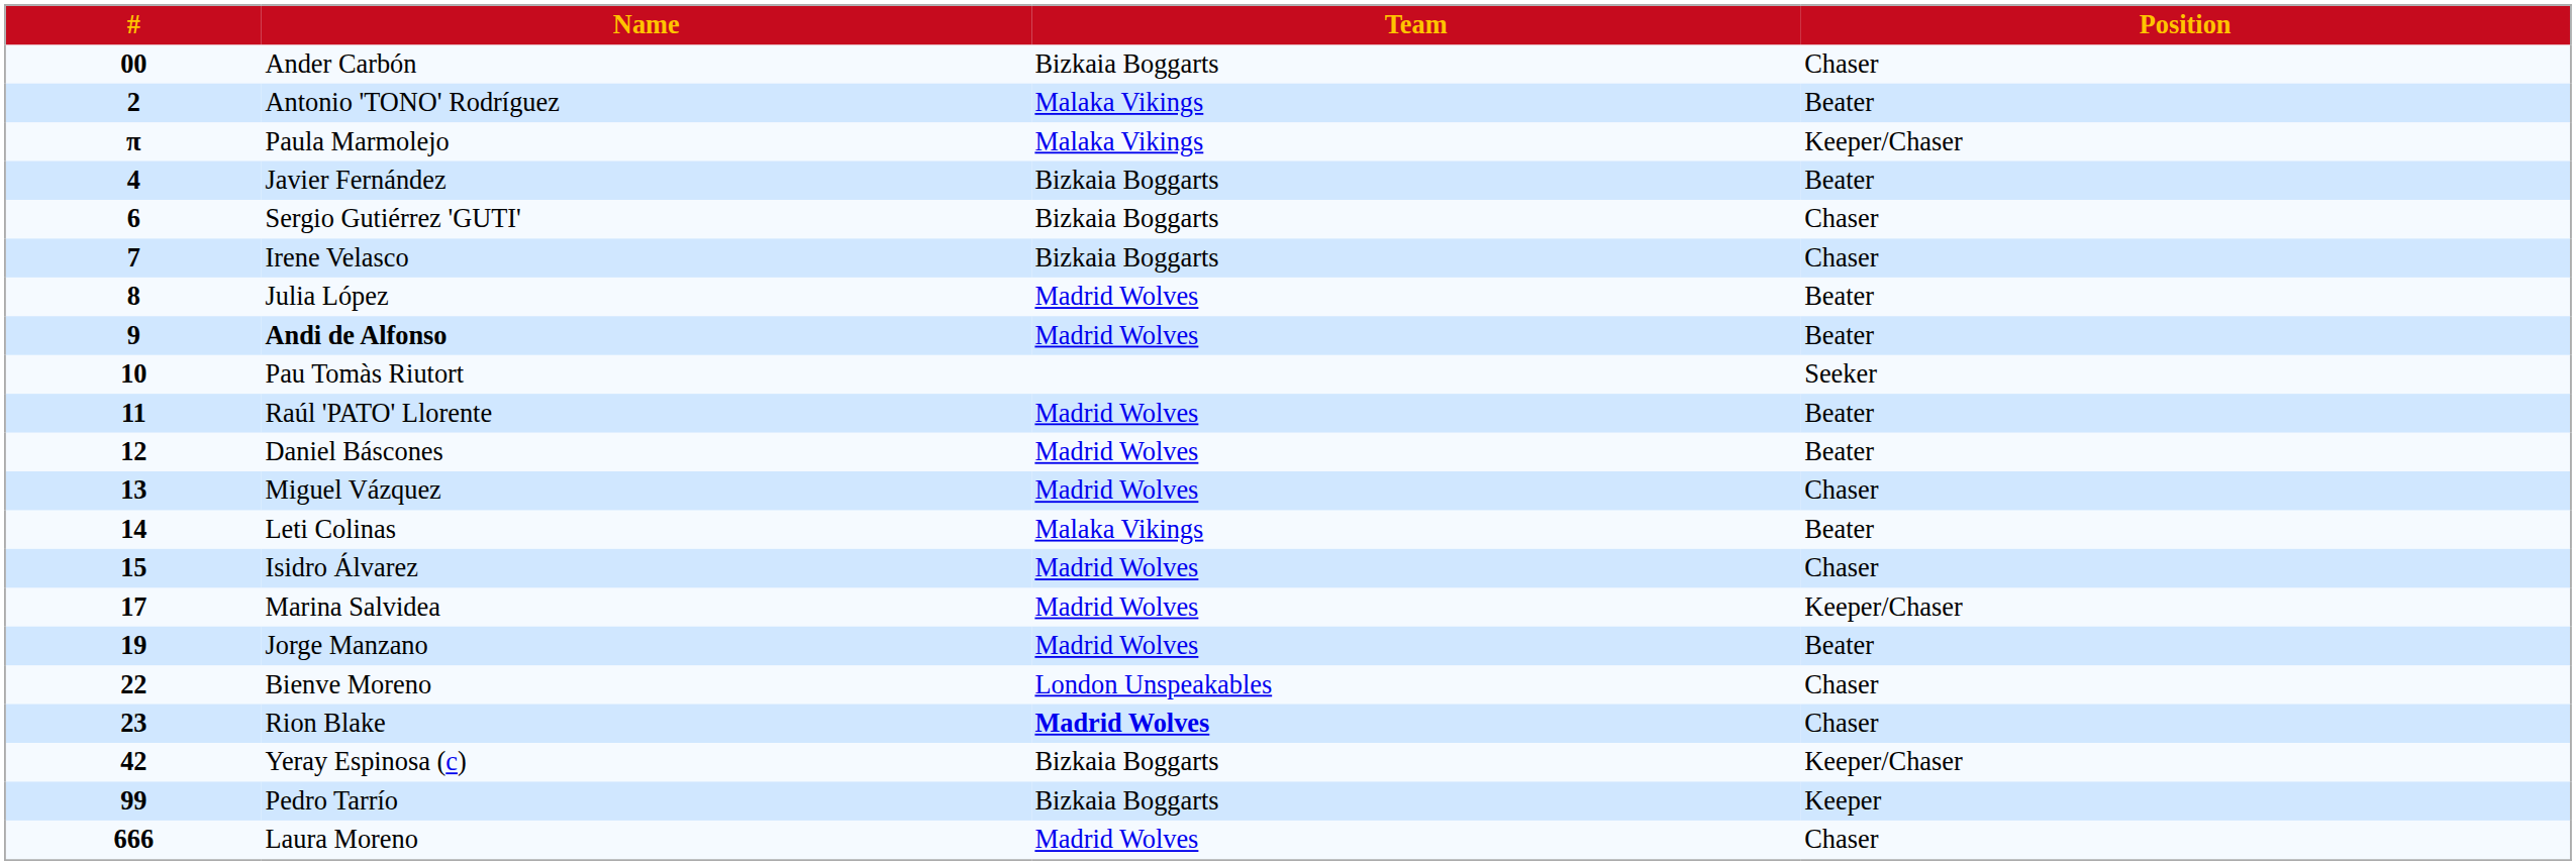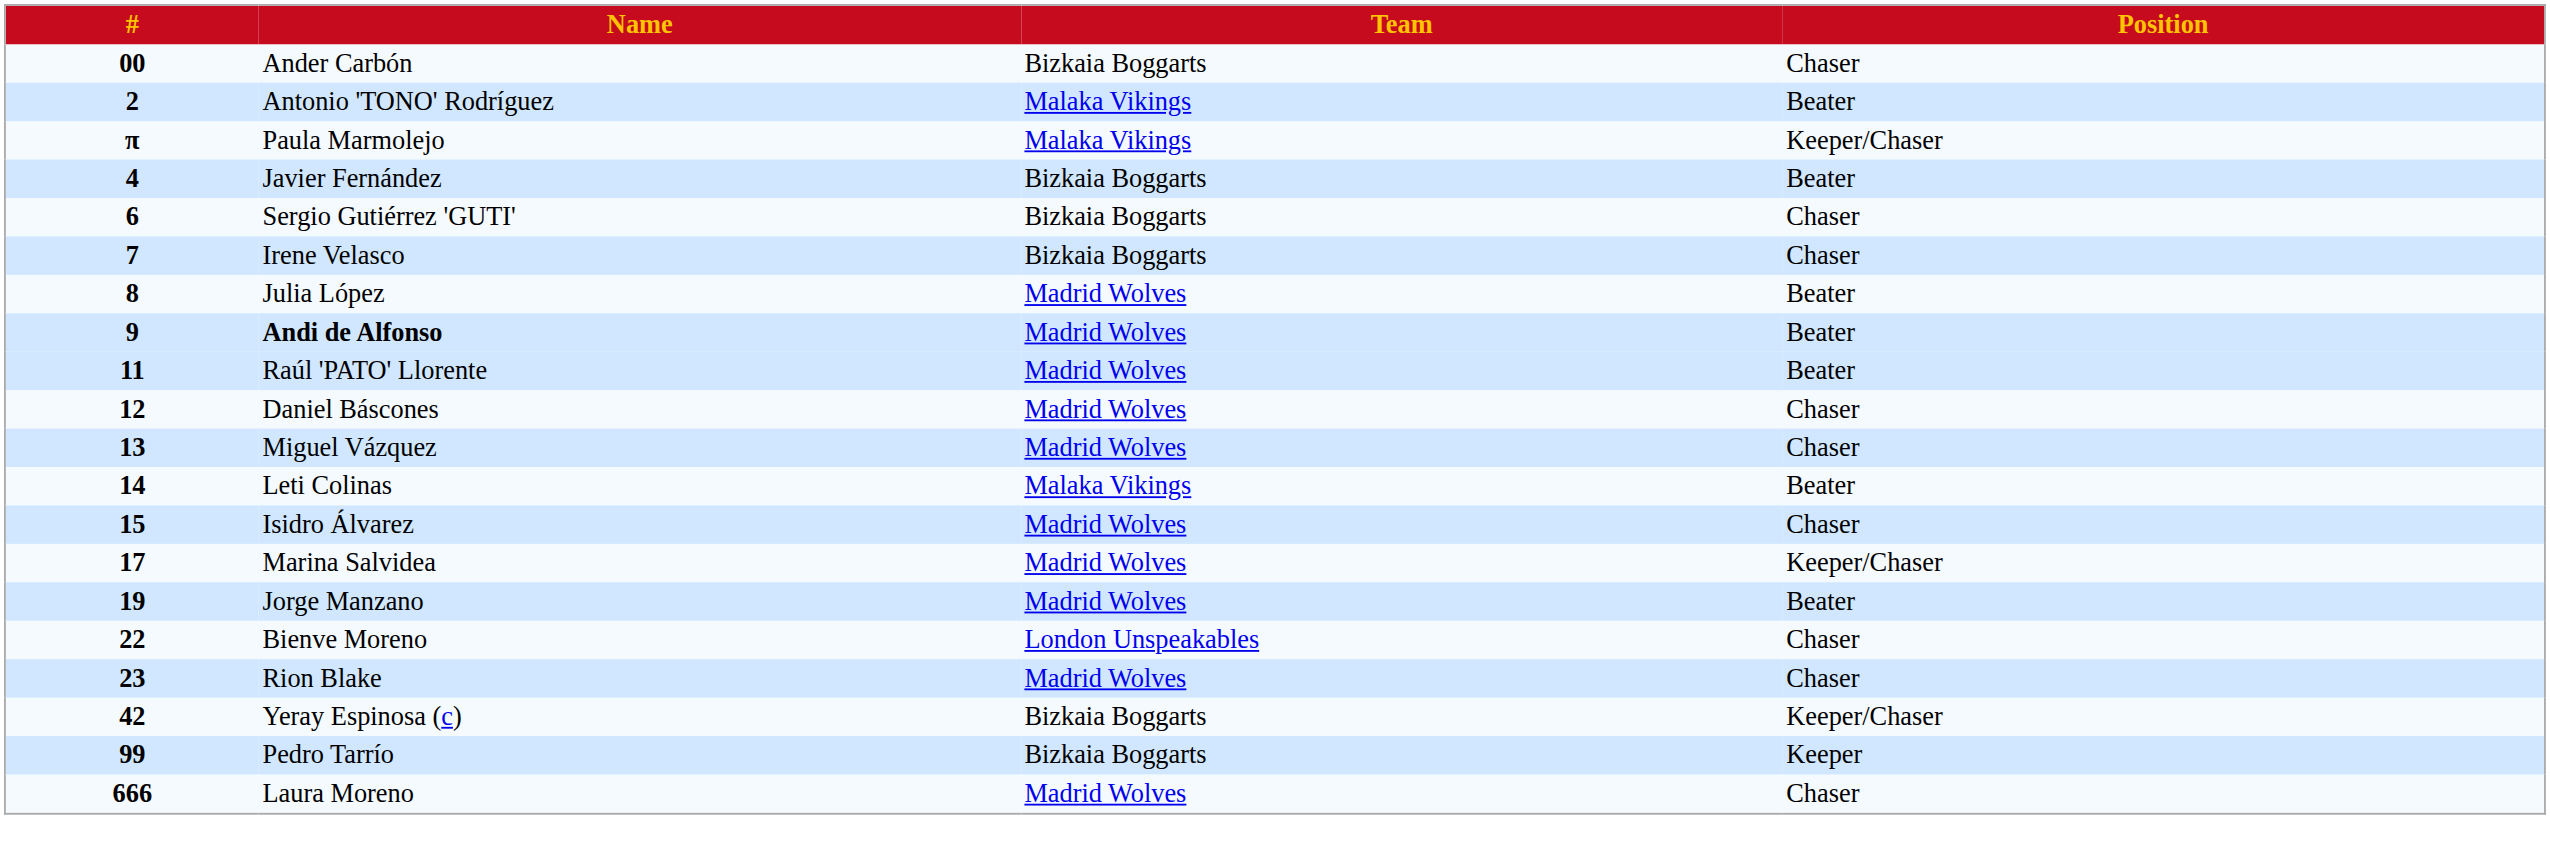 <table align=left cellpadding="2" cellspacing="0" style="background: #f5faff; border: 1px #aaa solid; border-collapse: collapse; font-size: 90%;" width=70%>
 <tr>
 <th bgcolor=#c60b1e style="color:#ffc400;" width=10%>#</th>
 <th bgcolor=#c60b1e style="color:#ffc400;" width=30%>Name</th>
 <th bgcolor=#c60b1e style="color:#ffc400;" width=30%>Team</th>
 <th bgcolor=#c60b1e style="color:#ffc400;" width=30%>Position</th>
 </tr>
 <tr>
 <th>00</th>
 <td> Ander Carbón</td>
 <td> Bizkaia Boggarts</td>
 <td>Chaser</td>
 </tr>
 <tr bgcolor=#D0E7FF>
 <th>2</th>
 <td> Antonio 'TONO' Rodríguez</td>
 <td> <a href='#'>Malaka Vikings</a></td>
 <td>Beater</td>
 </tr>
 <tr>
 <th>π</th>
 <td> Paula Marmolejo</td>
 <td> <a href='#'>Malaka Vikings</a></td>
 <td>Keeper/Chaser</td>
 </tr>
 <tr bgcolor=#D0E7FF>
 <th>4</th>
 <td> Javier Fernández</td>
 <td> Bizkaia Boggarts</td>
 <td>Beater</td>
 </tr>
 <tr>
 <th>6</th>
 <td> Sergio Gutiérrez 'GUTI'</td>
 <td> Bizkaia Boggarts</td>
 <td>Chaser</td>
 </tr>
 <tr bgcolor=#D0E7FF>
 <th>7</th>
 <td> Irene Velasco</td>
 <td> Bizkaia Boggarts</td>
 <td>Chaser</td>
 </tr>
 <tr>
 <th>8</th>
 <td> Julia López</td>
 <td> <a href='#'>Madrid Wolves</a></td>
 <td>Beater</td>
 </tr>
 <tr bgcolor=#D0E7FF>
 <th>9</th>
 <td><strong> Andi de Alfonso</strong></td>
 <td> <a href='#'>Madrid Wolves</a></td>
 <td>Beater</td>
 </tr>
-<tr>
-<th>10</th>
-<td> Pau Tomàs Riutort</td>
-<td></td>
-<td>Seeker</td>
-</tr>
 <tr bgcolor=#D0E7FF>
 <th>11</th>
 <td> Raúl 'PATO' Llorente</td>
 <td> <a href='#'>Madrid Wolves</a></td>
 <td>Beater</td>
 </tr>
 <tr>
 <th>12</th>
 <td> Daniel Báscones</td>
 <td> <a href='#'>Madrid Wolves</a></td>
-<td>Beater</td>
+<td>Chaser</td>
 </tr>
 <tr bgcolor=#D0E7FF>
 <th>13</th>
 <td> Miguel Vázquez</td>
 <td> <a href='#'>Madrid Wolves</a></td>
 <td>Chaser</td>
 </tr>
 <tr>
 <th>14</th>
 <td> Leti Colinas</td>
 <td> <a href='#'>Malaka Vikings</a></td>
 <td>Beater</td>
 </tr>
 <tr bgcolor=#D0E7FF>
 <th>15</th>
 <td> Isidro Álvarez</td>
 <td> <a href='#'>Madrid Wolves</a></td>
 <td>Chaser</td>
 </tr>
 <tr>
 <th>17</th>
 <td> Marina Salvidea</td>
 <td> <a href='#'>Madrid Wolves</a></td>
 <td>Keeper/Chaser</td>
 </tr>
 <tr bgcolor=#D0E7FF>
 <th>19</th>
 <td> Jorge Manzano</td>
 <td> <a href='#'>Madrid Wolves</a></td>
 <td>Beater</td>
 </tr>
 <tr>
 <th>22</th>
 <td> Bienve Moreno</td>
 <td> <a href='#'>London Unspeakables</a></td>
 <td>Chaser</td>
 </tr>
 <tr bgcolor=#D0E7FF>
 <th>23</th>
 <td> Rion Blake</td>
-<td><strong> <a href='#'>Madrid Wolves</a></strong></td>
+<td> <a href='#'>Madrid Wolves</a></td>
 <td>Chaser</td>
 </tr>
 <tr>
 <th>42</th>
 <td> Yeray Espinosa (<a href='#'>c</a>)</td>
 <td> Bizkaia Boggarts</td>
 <td>Keeper/Chaser</td>
 </tr>
 <tr bgcolor=#D0E7FF>
 <th>99</th>
 <td> Pedro Tarrío</td>
 <td> Bizkaia Boggarts</td>
 <td>Keeper</td>
 </tr>
 <tr>
 <th>666</th>
 <td> Laura Moreno</td>
 <td> <a href='#'>Madrid Wolves</a></td>
 <td>Chaser</td>
 </tr>
 </table>
